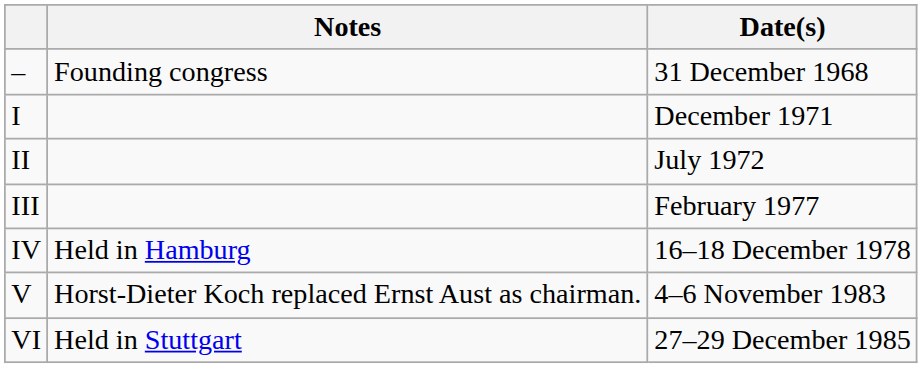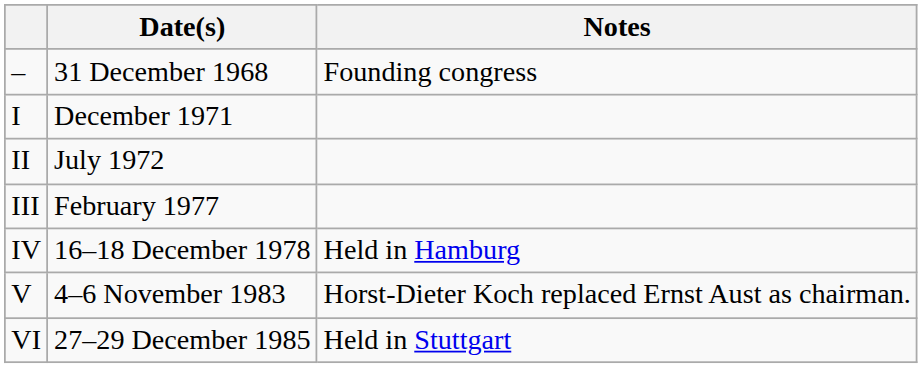 <table class="wikitable">
 <tr>
 <th></th>
+<th>Date(s)</th>
 <th>Notes</th>
-<th>Date(s)</th>
 </tr>
 <tr>
 <td>–</td>
+<td>31 December 1968</td>
 <td>Founding congress</td>
-<td>31 December 1968</td>
 </tr>
 <tr>
 <td>I</td>
+<td>December 1971</td>
 <td></td>
-<td>December 1971</td>
 </tr>
 <tr>
 <td>II</td>
+<td>July 1972</td>
 <td></td>
-<td>July 1972</td>
 </tr>
 <tr>
 <td>III</td>
+<td>February 1977</td>
 <td></td>
-<td>February 1977</td>
 </tr>
 <tr>
 <td>IV</td>
+<td>16–18 December 1978</td>
 <td>Held in <a href='#'>Hamburg</a></td>
-<td>16–18 December 1978</td>
 </tr>
 <tr>
 <td>V</td>
+<td>4–6 November 1983</td>
 <td>Horst-Dieter Koch replaced Ernst Aust as chairman.</td>
-<td>4–6 November 1983</td>
 </tr>
 <tr>
 <td>VI</td>
+<td>27–29 December 1985</td>
 <td>Held in <a href='#'>Stuttgart</a></td>
-<td>27–29 December 1985</td>
 </tr>
 </table>
